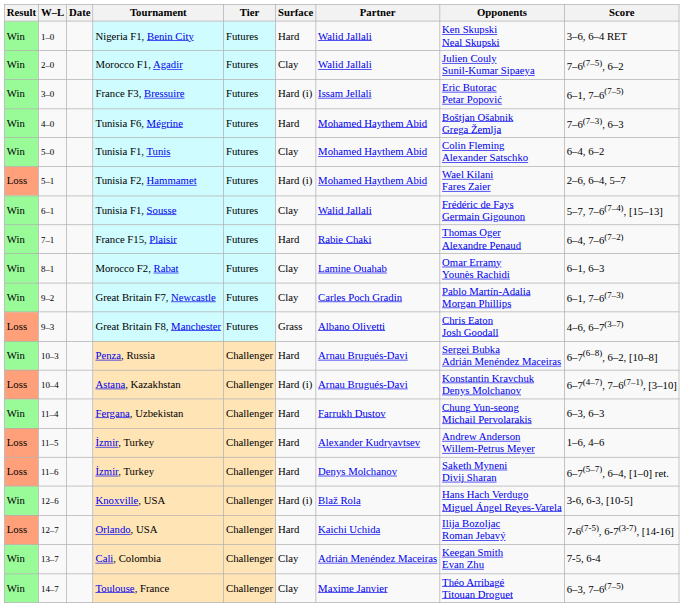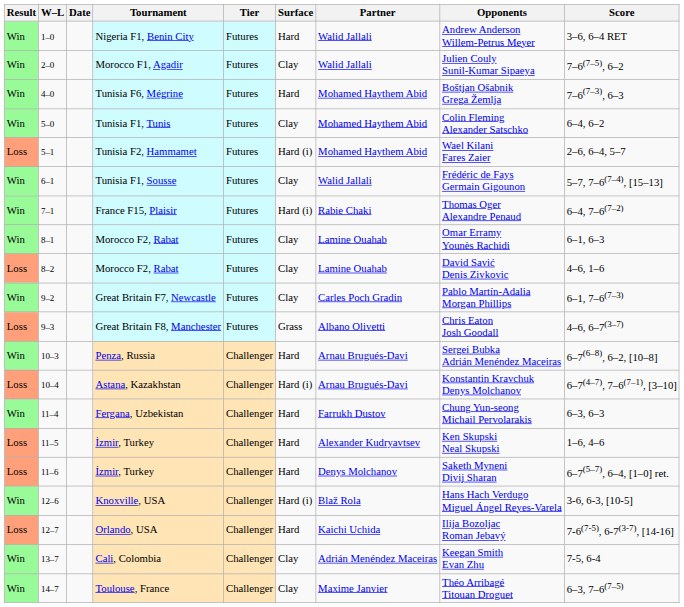 <table class="sortable wikitable">
 <tr>
 <th>Result</th>
 <th class="unsortable">W–L</th>
 <th>Date</th>
 <th>Tournament</th>
 <th>Tier</th>
 <th>Surface</th>
 <th>Partner</th>
 <th>Opponents</th>
 <th class="unsortable">Score</th>
 </tr>
 <tr>
 <td bgcolor=98FB98>Win</td>
 <td><small>1–0</small></td>
 <td></td>
 <td style="background:#cffcff;">Nigeria F1, <a href='#'>Benin City</a></td>
 <td style="background:#cffcff;">Futures</td>
 <td>Hard</td>
 <td> <a href='#'>Walid Jallali</a></td>
-<td> <a href='#'>Ken Skupski</a><br> <a href='#'>Neal Skupski</a></td>
+<td> <a href='#'>Andrew Anderson</a><br> <a href='#'>Willem-Petrus Meyer</a></td>
 <td>3–6, 6–4 RET</td>
 </tr>
 <tr>
 <td bgcolor=98FB98>Win</td>
 <td><small>2–0</small></td>
 <td></td>
 <td style="background:#cffcff;">Morocco F1, <a href='#'>Agadir</a></td>
 <td style="background:#cffcff;">Futures</td>
 <td>Clay</td>
 <td> <a href='#'>Walid Jallali</a></td>
 <td> <a href='#'>Julien Couly</a><br> <a href='#'>Sunil-Kumar Sipaeya</a></td>
 <td>7–6<sup>(7–5)</sup>, 6–2</td>
-</tr>
-<tr>
-<td bgcolor=98FB98>Win</td>
-<td><small>3–0</small></td>
-<td></td>
-<td style="background:#cffcff;">France F3, <a href='#'>Bressuire</a></td>
-<td style="background:#cffcff;">Futures</td>
-<td>Hard (i)</td>
-<td> <a href='#'>Issam Jellali</a></td>
-<td> <a href='#'>Eric Butorac</a><br> <a href='#'>Petar Popović</a></td>
-<td>6–1, 7–6<sup>(7–5)</sup></td>
 </tr>
 <tr>
 <td bgcolor=98FB98>Win</td>
 <td><small>4–0</small></td>
 <td></td>
 <td style="background:#cffcff;">Tunisia F6, <a href='#'>Mégrine</a></td>
 <td style="background:#cffcff;">Futures</td>
 <td>Hard</td>
 <td> <a href='#'>Mohamed Haythem Abid</a></td>
 <td> <a href='#'>Boštjan Ošabnik</a><br> <a href='#'>Grega Žemlja</a></td>
 <td>7–6<sup>(7–3)</sup>, 6–3</td>
 </tr>
 <tr>
 <td bgcolor=98FB98>Win</td>
 <td><small>5–0</small></td>
 <td></td>
 <td style="background:#cffcff;">Tunisia F1, <a href='#'>Tunis</a></td>
 <td style="background:#cffcff;">Futures</td>
 <td>Clay</td>
 <td> <a href='#'>Mohamed Haythem Abid</a></td>
 <td> <a href='#'>Colin Fleming</a><br> <a href='#'>Alexander Satschko</a></td>
 <td>6–4, 6–2</td>
 </tr>
 <tr>
 <td bgcolor=FFA07A>Loss</td>
 <td><small>5–1</small></td>
 <td></td>
 <td style="background:#cffcff;">Tunisia F2, <a href='#'>Hammamet</a></td>
 <td style="background:#cffcff;">Futures</td>
 <td>Hard (i)</td>
 <td> <a href='#'>Mohamed Haythem Abid</a></td>
 <td> <a href='#'>Wael Kilani</a><br> <a href='#'>Fares Zaier</a></td>
 <td>2–6, 6–4, 5–7</td>
 </tr>
 <tr>
 <td bgcolor=98FB98>Win</td>
 <td><small>6–1</small></td>
 <td></td>
 <td style="background:#cffcff;">Tunisia F1, <a href='#'>Sousse</a></td>
 <td style="background:#cffcff;">Futures</td>
 <td>Clay</td>
 <td> <a href='#'>Walid Jallali</a></td>
 <td> <a href='#'>Frédéric de Fays</a><br> <a href='#'>Germain Gigounon</a></td>
 <td>5–7, 7–6<sup>(7–4)</sup>, [15–13]</td>
 </tr>
 <tr>
 <td bgcolor=98FB98>Win</td>
 <td><small>7–1</small></td>
 <td></td>
 <td style="background:#cffcff;">France F15, <a href='#'>Plaisir</a></td>
 <td style="background:#cffcff;">Futures</td>
-<td>Hard</td>
+<td>Hard (i)</td>
 <td> <a href='#'>Rabie Chaki</a></td>
 <td> <a href='#'>Thomas Oger</a><br> <a href='#'>Alexandre Penaud</a></td>
 <td>6–4, 7–6<sup>(7–2)</sup></td>
 </tr>
 <tr>
 <td bgcolor=98FB98>Win</td>
 <td><small>8–1</small></td>
 <td></td>
 <td style="background:#cffcff;">Morocco F2, <a href='#'>Rabat</a></td>
 <td style="background:#cffcff;">Futures</td>
 <td>Clay</td>
 <td> <a href='#'>Lamine Ouahab</a></td>
 <td> <a href='#'>Omar Erramy</a><br> <a href='#'>Younès Rachidi</a></td>
 <td>6–1, 6–3</td>
+</tr>
+<tr>
+<td bgcolor=FFA07A>Loss</td>
+<td><small>8–2</small></td>
+<td></td>
+<td style="background:#cffcff;">Morocco F2, <a href='#'>Rabat</a></td>
+<td style="background:#cffcff;">Futures</td>
+<td>Clay</td>
+<td> <a href='#'>Lamine Ouahab</a></td>
+<td> <a href='#'>David Savić</a><br> <a href='#'>Denis Zivkovic</a></td>
+<td>4–6, 1–6</td>
 </tr>
 <tr>
 <td bgcolor=98FB98>Win</td>
 <td><small>9–2</small></td>
 <td></td>
 <td style="background:#cffcff;">Great Britain F7, <a href='#'>Newcastle</a></td>
 <td style="background:#cffcff;">Futures</td>
 <td>Clay</td>
 <td> <a href='#'>Carles Poch Gradin</a></td>
 <td> <a href='#'>Pablo Martín-Adalia</a><br> <a href='#'>Morgan Phillips</a></td>
 <td>6–1, 7–6<sup>(7–3)</sup></td>
 </tr>
 <tr>
 <td bgcolor=FFA07A>Loss</td>
 <td><small>9–3</small></td>
 <td></td>
 <td style="background:#cffcff;">Great Britain F8, <a href='#'>Manchester</a></td>
 <td style="background:#cffcff;">Futures</td>
 <td>Grass</td>
 <td> <a href='#'>Albano Olivetti</a></td>
 <td> <a href='#'>Chris Eaton</a><br> <a href='#'>Josh Goodall</a></td>
 <td>4–6, 6–7<sup>(3–7)</sup></td>
 </tr>
 <tr>
 <td bgcolor=98FB98>Win</td>
 <td><small>10–3</small></td>
 <td><a href='#'></a></td>
 <td style="background:moccasin;"><a href='#'>Penza</a>, Russia</td>
 <td style="background:moccasin;">Challenger</td>
 <td>Hard</td>
 <td> <a href='#'>Arnau Brugués-Davi</a></td>
 <td> <a href='#'>Sergei Bubka</a><br> <a href='#'>Adrián Menéndez Maceiras</a></td>
 <td>6–7<sup>(6–8)</sup>, 6–2, [10–8]</td>
 </tr>
 <tr>
 <td bgcolor=FFA07A>Loss</td>
 <td><small>10–4</small></td>
 <td><a href='#'></a></td>
 <td style="background:moccasin;"><a href='#'>Astana</a>, Kazakhstan</td>
 <td style="background:moccasin;">Challenger</td>
 <td>Hard (i)</td>
 <td> <a href='#'>Arnau Brugués-Davi</a></td>
 <td> <a href='#'>Konstantin Kravchuk</a><br> <a href='#'>Denys Molchanov</a></td>
 <td>6–7<sup>(4–7)</sup>, 7–6<sup>(7–1)</sup>, [3–10]</td>
 </tr>
 <tr>
 <td bgcolor=98FB98>Win</td>
 <td><small>11–4</small></td>
 <td><a href='#'></a></td>
 <td style="background:moccasin;"><a href='#'>Fergana</a>, Uzbekistan</td>
 <td style="background:moccasin;">Challenger</td>
 <td>Hard</td>
 <td> <a href='#'>Farrukh Dustov</a></td>
 <td> <a href='#'>Chung Yun-seong</a><br> <a href='#'>Michail Pervolarakis</a></td>
 <td>6–3, 6–3</td>
 </tr>
 <tr>
 <td bgcolor=FFA07A>Loss</td>
 <td><small>11–5</small></td>
 <td><a href='#'></a></td>
 <td style="background:moccasin;"><a href='#'>İzmir</a>, Turkey</td>
 <td style="background:moccasin;">Challenger</td>
 <td>Hard</td>
 <td> <a href='#'>Alexander Kudryavtsev</a></td>
-<td> <a href='#'>Andrew Anderson</a><br> <a href='#'>Willem-Petrus Meyer</a></td>
+<td> <a href='#'>Ken Skupski</a><br> <a href='#'>Neal Skupski</a></td>
 <td>1–6, 4–6</td>
 </tr>
 <tr>
 <td bgcolor=FFA07A>Loss</td>
 <td><small>11–6</small></td>
 <td><a href='#'></a></td>
 <td style="background:moccasin;"><a href='#'>İzmir</a>, Turkey</td>
 <td style="background:moccasin;">Challenger</td>
 <td>Hard</td>
 <td> <a href='#'>Denys Molchanov</a></td>
 <td> <a href='#'>Saketh Myneni</a><br> <a href='#'>Divij Sharan</a></td>
 <td>6–7<sup>(5–7)</sup>, 6–4, [1–0] ret.</td>
 </tr>
 <tr>
 <td bgcolor=98FB98>Win</td>
 <td><small>12–6</small></td>
 <td><a href='#'></a></td>
 <td style="background:moccasin;"><a href='#'>Knoxville</a>, USA</td>
 <td style="background:moccasin;">Challenger</td>
 <td>Hard (i)</td>
 <td> <a href='#'>Blaž Rola</a></td>
 <td> <a href='#'>Hans Hach Verdugo</a><br> <a href='#'>Miguel Ángel Reyes-Varela</a></td>
 <td>3-6, 6-3, [10-5]</td>
 </tr>
 <tr>
 <td bgcolor=FFA07A>Loss</td>
 <td><small>12–7</small></td>
 <td><a href='#'></a></td>
 <td style="background:moccasin;"><a href='#'>Orlando</a>, USA</td>
 <td style="background:moccasin;">Challenger</td>
 <td>Hard</td>
 <td> <a href='#'>Kaichi Uchida</a></td>
 <td> <a href='#'>Ilija Bozoljac</a><br> <a href='#'>Roman Jebavý</a></td>
 <td>7-6<sup>(7-5)</sup>, 6-7<sup>(3-7)</sup>, [14-16]</td>
 </tr>
 <tr>
 <td bgcolor=98FB98>Win</td>
 <td><small>13–7</small></td>
 <td><a href='#'></a></td>
 <td style="background:moccasin;"><a href='#'>Cali</a>, Colombia</td>
 <td style="background:moccasin;">Challenger</td>
 <td>Clay</td>
 <td> <a href='#'>Adrián Menéndez Maceiras</a></td>
 <td> <a href='#'>Keegan Smith</a><br> <a href='#'>Evan Zhu</a></td>
 <td>7-5, 6-4</td>
 </tr>
 <tr>
 <td bgcolor=98FB98>Win</td>
 <td><small>14–7</small></td>
 <td><a href='#'></a></td>
 <td style="background:moccasin;"><a href='#'>Toulouse</a>, France</td>
 <td style="background:moccasin;">Challenger</td>
 <td>Clay</td>
 <td> <a href='#'>Maxime Janvier</a></td>
 <td> <a href='#'>Théo Arribagé</a><br> <a href='#'>Titouan Droguet</a></td>
 <td>6–3, 7–6<sup>(7–5)</sup></td>
 </tr>
 </table>
